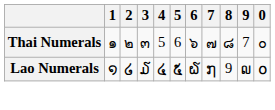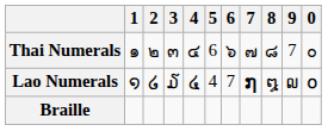 <table class=wikitable>
 <tr align=center>
 <th></th>
 <th>1</th>
 <th>2</th>
 <th>3</th>
 <th>4</th>
 <th>5</th>
 <th>6</th>
 <th>7</th>
 <th>8</th>
 <th>9</th>
 <th>0</th>
 </tr>
 <tr align=center>
 <th>Thai Numerals</th>
 <td>๑</td>
 <td>๒</td>
 <td>๓</td>
-<td>5</td>
+<td>๔</td>
 <td>6</td>
 <td>๖</td>
 <td>๗</td>
 <td>๘</td>
 <td>7</td>
 <td>๐</td>
 </tr>
 <tr align=center>
 <th>Lao Numerals</th>
 <td>໑</td>
 <td>໒</td>
 <td>໓</td>
 <td>໔</td>
-<td>໕</td>
-<td>໖</td>
-<td>໗</td>
-<td>9</td>
+<td>4</td>
+<td>7</td>
+<td><strong>໗</strong></td>
+<td>໘</td>
 <td>໙</td>
 <td>໐</td>
 </tr>
+<tr align=center>
+<th>Braille</th>
+<td></td>
+<td></td>
+<td></td>
+<td></td>
+<td></td>
+<td></td>
+<td></td>
+<td></td>
+<td></td>
+<td></td>
+</tr>
 </table>
